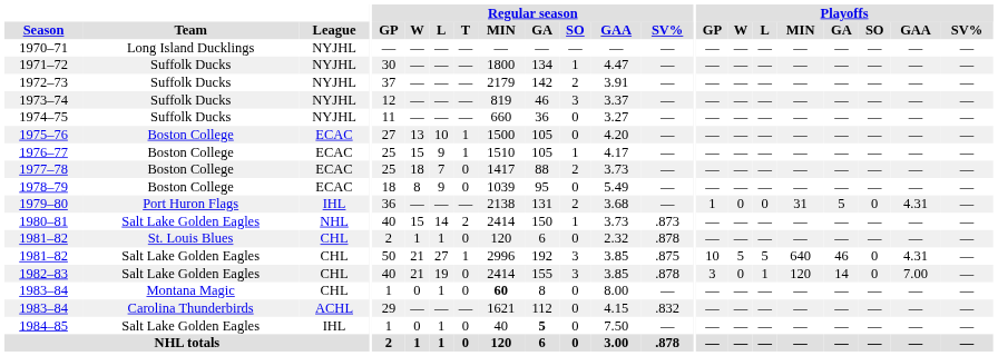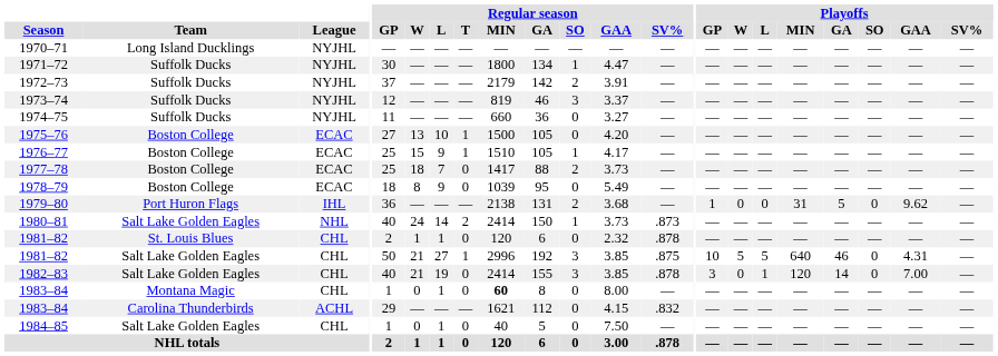 <table border="0" cellpadding="1" cellspacing="0" style="width:90%; text-align:center;">
 <tr bgcolor="#e0e0e0">
 <th colspan="3" bgcolor="#ffffff"></th>
 <th rowspan="99" bgcolor="#ffffff"></th>
 <th colspan="9" bgcolor="#e0e0e0"><a href='#'>Regular season</a></th>
 <th rowspan="99" bgcolor="#ffffff"></th>
 <th colspan="8" bgcolor="#e0e0e0"><a href='#'>Playoffs</a></th>
 </tr>
 <tr bgcolor="#e0e0e0">
 <th><a href='#'>Season</a></th>
 <th>Team</th>
 <th>League</th>
 <th>GP</th>
 <th>W</th>
 <th>L</th>
 <th>T</th>
 <th>MIN</th>
 <th>GA</th>
 <th><a href='#'>SO</a></th>
 <th><a href='#'>GAA</a></th>
 <th><a href='#'>SV%</a></th>
 <th>GP</th>
 <th>W</th>
 <th>L</th>
 <th>MIN</th>
 <th>GA</th>
 <th>SO</th>
 <th>GAA</th>
 <th>SV%</th>
 </tr>
 <tr>
 <td>1970–71</td>
 <td>Long Island Ducklings</td>
 <td>NYJHL</td>
 <td>—</td>
 <td>—</td>
 <td>—</td>
 <td>—</td>
 <td>—</td>
 <td>—</td>
 <td>—</td>
 <td>—</td>
 <td>—</td>
 <td>—</td>
 <td>—</td>
 <td>—</td>
 <td>—</td>
 <td>—</td>
 <td>—</td>
 <td>—</td>
 <td>—</td>
 </tr>
 <tr bgcolor="#f0f0f0">
 <td>1971–72</td>
 <td>Suffolk Ducks</td>
 <td>NYJHL</td>
 <td>30</td>
 <td>—</td>
 <td>—</td>
 <td>—</td>
 <td>1800</td>
 <td>134</td>
 <td>1</td>
 <td>4.47</td>
 <td>—</td>
 <td>—</td>
 <td>—</td>
 <td>—</td>
 <td>—</td>
 <td>—</td>
 <td>—</td>
 <td>—</td>
 <td>—</td>
 </tr>
 <tr>
 <td>1972–73</td>
 <td>Suffolk Ducks</td>
 <td>NYJHL</td>
 <td>37</td>
 <td>—</td>
 <td>—</td>
 <td>—</td>
 <td>2179</td>
 <td>142</td>
 <td>2</td>
 <td>3.91</td>
 <td>—</td>
 <td>—</td>
 <td>—</td>
 <td>—</td>
 <td>—</td>
 <td>—</td>
 <td>—</td>
 <td>—</td>
 <td>—</td>
 </tr>
 <tr bgcolor="#f0f0f0">
 <td>1973–74</td>
 <td>Suffolk Ducks</td>
 <td>NYJHL</td>
 <td>12</td>
 <td>—</td>
 <td>—</td>
 <td>—</td>
 <td>819</td>
 <td>46</td>
 <td>3</td>
 <td>3.37</td>
 <td>—</td>
 <td>—</td>
 <td>—</td>
 <td>—</td>
 <td>—</td>
 <td>—</td>
 <td>—</td>
 <td>—</td>
 <td>—</td>
 </tr>
 <tr>
 <td>1974–75</td>
 <td>Suffolk Ducks</td>
 <td>NYJHL</td>
 <td>11</td>
 <td>—</td>
 <td>—</td>
 <td>—</td>
 <td>660</td>
 <td>36</td>
 <td>0</td>
 <td>3.27</td>
 <td>—</td>
 <td>—</td>
 <td>—</td>
 <td>—</td>
 <td>—</td>
 <td>—</td>
 <td>—</td>
 <td>—</td>
 <td>—</td>
 </tr>
 <tr bgcolor="#f0f0f0">
 <td><a href='#'>1975–76</a></td>
 <td><a href='#'>Boston College</a></td>
 <td><a href='#'>ECAC</a></td>
 <td>27</td>
 <td>13</td>
 <td>10</td>
 <td>1</td>
 <td>1500</td>
 <td>105</td>
 <td>0</td>
 <td>4.20</td>
 <td>—</td>
 <td>—</td>
 <td>—</td>
 <td>—</td>
 <td>—</td>
 <td>—</td>
 <td>—</td>
 <td>—</td>
 <td>—</td>
 </tr>
 <tr>
 <td><a href='#'>1976–77</a></td>
 <td>Boston College</td>
 <td>ECAC</td>
 <td>25</td>
 <td>15</td>
 <td>9</td>
 <td>1</td>
 <td>1510</td>
 <td>105</td>
 <td>1</td>
 <td>4.17</td>
 <td>—</td>
 <td>—</td>
 <td>—</td>
 <td>—</td>
 <td>—</td>
 <td>—</td>
 <td>—</td>
 <td>—</td>
 <td>—</td>
 </tr>
 <tr bgcolor="#f0f0f0">
 <td><a href='#'>1977–78</a></td>
 <td>Boston College</td>
 <td>ECAC</td>
 <td>25</td>
 <td>18</td>
 <td>7</td>
 <td>0</td>
 <td>1417</td>
 <td>88</td>
 <td>2</td>
 <td>3.73</td>
 <td>—</td>
 <td>—</td>
 <td>—</td>
 <td>—</td>
 <td>—</td>
 <td>—</td>
 <td>—</td>
 <td>—</td>
 <td>—</td>
 </tr>
 <tr>
 <td><a href='#'>1978–79</a></td>
 <td>Boston College</td>
 <td>ECAC</td>
 <td>18</td>
 <td>8</td>
 <td>9</td>
 <td>0</td>
 <td>1039</td>
 <td>95</td>
 <td>0</td>
 <td>5.49</td>
 <td>—</td>
 <td>—</td>
 <td>—</td>
 <td>—</td>
 <td>—</td>
 <td>—</td>
 <td>—</td>
 <td>—</td>
 <td>—</td>
 </tr>
 <tr bgcolor="#f0f0f0">
 <td><a href='#'>1979–80</a></td>
 <td><a href='#'>Port Huron Flags</a></td>
 <td><a href='#'>IHL</a></td>
 <td>36</td>
 <td>—</td>
 <td>—</td>
 <td>—</td>
 <td>2138</td>
 <td>131</td>
 <td>2</td>
 <td>3.68</td>
 <td>—</td>
 <td>1</td>
 <td>0</td>
 <td>0</td>
 <td>31</td>
 <td>5</td>
 <td>0</td>
-<td>4.31</td>
+<td>9.62</td>
 <td>—</td>
 </tr>
 <tr>
 <td><a href='#'>1980–81</a></td>
 <td><a href='#'>Salt Lake Golden Eagles</a></td>
 <td><a href='#'>NHL</a></td>
 <td>40</td>
-<td>15</td>
+<td>24</td>
 <td>14</td>
 <td>2</td>
 <td>2414</td>
 <td>150</td>
 <td>1</td>
 <td>3.73</td>
 <td>.873</td>
 <td>—</td>
 <td>—</td>
 <td>—</td>
 <td>—</td>
 <td>—</td>
 <td>—</td>
 <td>—</td>
 <td>—</td>
 </tr>
 <tr bgcolor="#f0f0f0">
 <td><a href='#'>1981–82</a></td>
 <td><a href='#'>St. Louis Blues</a></td>
 <td><a href='#'>CHL</a></td>
 <td>2</td>
 <td>1</td>
 <td>1</td>
 <td>0</td>
 <td>120</td>
 <td>6</td>
 <td>0</td>
 <td>2.32</td>
 <td>.878</td>
 <td>—</td>
 <td>—</td>
 <td>—</td>
 <td>—</td>
 <td>—</td>
 <td>—</td>
 <td>—</td>
 <td>—</td>
 </tr>
 <tr>
 <td><a href='#'>1981–82</a></td>
 <td>Salt Lake Golden Eagles</td>
 <td>CHL</td>
 <td>50</td>
 <td>21</td>
 <td>27</td>
 <td>1</td>
 <td>2996</td>
 <td>192</td>
 <td>3</td>
 <td>3.85</td>
 <td>.875</td>
 <td>10</td>
 <td>5</td>
 <td>5</td>
 <td>640</td>
 <td>46</td>
 <td>0</td>
 <td>4.31</td>
 <td>—</td>
 </tr>
 <tr bgcolor="#f0f0f0">
 <td><a href='#'>1982–83</a></td>
 <td>Salt Lake Golden Eagles</td>
 <td>CHL</td>
 <td>40</td>
 <td>21</td>
 <td>19</td>
 <td>0</td>
 <td>2414</td>
 <td>155</td>
 <td>3</td>
 <td>3.85</td>
 <td>.878</td>
 <td>3</td>
 <td>0</td>
 <td>1</td>
 <td>120</td>
 <td>14</td>
 <td>0</td>
 <td>7.00</td>
 <td>—</td>
 </tr>
 <tr>
 <td><a href='#'>1983–84</a></td>
 <td><a href='#'>Montana Magic</a></td>
 <td>CHL</td>
 <td>1</td>
 <td>0</td>
 <td>1</td>
 <td>0</td>
 <td><strong>60</strong></td>
 <td>8</td>
 <td>0</td>
 <td>8.00</td>
 <td>—</td>
 <td>—</td>
 <td>—</td>
 <td>—</td>
 <td>—</td>
 <td>—</td>
 <td>—</td>
 <td>—</td>
 <td>—</td>
 </tr>
 <tr bgcolor="#f0f0f0">
 <td><a href='#'>1983–84</a></td>
 <td><a href='#'>Carolina Thunderbirds</a></td>
 <td><a href='#'>ACHL</a></td>
 <td>29</td>
 <td>—</td>
 <td>—</td>
 <td>—</td>
 <td>1621</td>
 <td>112</td>
 <td>0</td>
 <td>4.15</td>
 <td>.832</td>
 <td>—</td>
 <td>—</td>
 <td>—</td>
 <td>—</td>
 <td>—</td>
 <td>—</td>
 <td>—</td>
 <td>—</td>
 </tr>
 <tr>
 <td><a href='#'>1984–85</a></td>
 <td>Salt Lake Golden Eagles</td>
-<td>IHL</td>
+<td>CHL</td>
 <td>1</td>
 <td>0</td>
 <td>1</td>
 <td>0</td>
 <td>40</td>
-<td><strong>5</strong></td>
+<td>5</td>
 <td>0</td>
 <td>7.50</td>
 <td>—</td>
 <td>—</td>
 <td>—</td>
 <td>—</td>
 <td>—</td>
 <td>—</td>
 <td>—</td>
 <td>—</td>
 <td>—</td>
 </tr>
 <tr bgcolor="#e0e0e0">
 <th colspan=3>NHL totals</th>
 <th>2</th>
 <th>1</th>
 <th>1</th>
 <th>0</th>
 <th>120</th>
 <th>6</th>
 <th>0</th>
 <th>3.00</th>
 <th>.878</th>
 <th>—</th>
 <th>—</th>
 <th>—</th>
 <th>—</th>
 <th>—</th>
 <th>—</th>
 <th>—</th>
 <th>—</th>
 </tr>
 </table>
